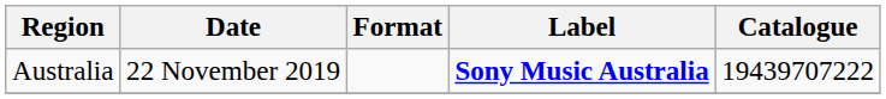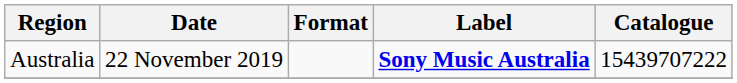 <table class="wikitable plainrowheaders">
 <tr>
 <th scope="col">Region</th>
 <th scope="col">Date</th>
 <th scope="col">Format</th>
 <th scope="col">Label</th>
 <th scope="col">Catalogue</th>
 </tr>
 <tr>
 <td>Australia</td>
 <td>22 November 2019</td>
 <td></td>
 <td><strong><a href='#'>Sony Music Australia</a></strong></td>
-<td>19439707222</td>
+<td>15439707222</td>
 </tr>
 <tr>
 </tr>
 </table>
